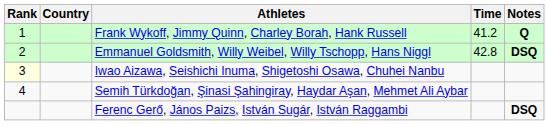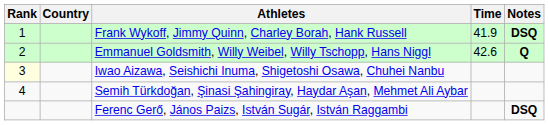 <table class="wikitable sortable" style="text-align:center">
 <tr>
 <th>Rank</th>
 <th>Country</th>
 <th>Athletes</th>
 <th>Time</th>
 <th>Notes</th>
 </tr>
 <tr bgcolor=ccffcc>
 <td>1</td>
 <td align=left></td>
 <td align=left><a href='#'>Frank Wykoff</a>, <a href='#'>Jimmy Quinn</a>, <a href='#'>Charley Borah</a>, <a href='#'>Hank Russell</a></td>
-<td align=left>41.2</td>
-<td><strong>Q</strong></td>
+<td align=left>41.9</td>
+<td><strong>DSQ</strong></td>
 </tr>
 <tr bgcolor=ccffcc>
 <td>2</td>
 <td align=left></td>
 <td align=left><a href='#'>Emmanuel Goldsmith</a>, <a href='#'>Willy Weibel</a>, <a href='#'>Willy Tschopp</a>, <a href='#'>Hans Niggl</a></td>
-<td align=left>42.8</td>
-<td><strong>DSQ</strong></td>
+<td align=left>42.6</td>
+<td><strong>Q</strong></td>
 </tr>
 <tr>
 <td style="background: lightyellow;">3</td>
 <td align=left></td>
 <td align=left><a href='#'>Iwao Aizawa</a>, <a href='#'>Seishichi Inuma</a>, <a href='#'>Shigetoshi Osawa</a>, <a href='#'>Chuhei Nanbu</a></td>
 <td align=left></td>
 <td></td>
 </tr>
 <tr>
 <td>4</td>
 <td align=left></td>
 <td align=left><a href='#'>Semih Türkdoğan</a>, <a href='#'>Şinasi Şahingiray</a>, <a href='#'>Haydar Aşan</a>, <a href='#'>Mehmet Ali Aybar</a></td>
 <td align=left></td>
 <td></td>
 </tr>
 <tr>
 <td></td>
 <td align=left></td>
 <td align=left><a href='#'>Ferenc Gerő</a>, <a href='#'>János Paizs</a>, <a href='#'>István Sugár</a>, <a href='#'>István Raggambi</a></td>
 <td align=left></td>
 <td><strong>DSQ</strong></td>
 </tr>
 </table>
